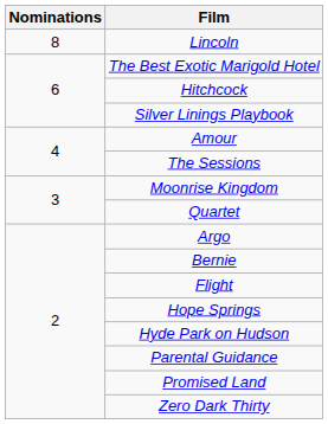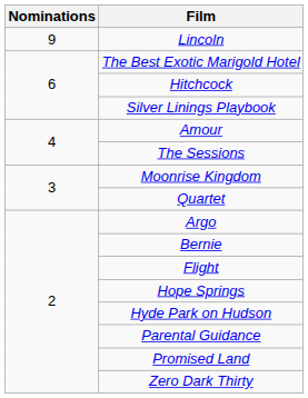 <table class="wikitable plainrowheaders" style="text-align:center;">
 <tr>
 <th scope="col" style="width:55px;">Nominations</th>
 <th scope="col" style="text-align:center;">Film</th>
 </tr>
 <tr>
-<td rowspan="1" scope="row" style="text-align:center">8</td>
+<td rowspan="1" scope="row" style="text-align:center">9</td>
 <td><em><a href='#'>Lincoln</a></em></td>
 </tr>
 <tr>
 <td scope=row rowspan=3 style="text-align:center;">6</td>
 <td><em><a href='#'>The Best Exotic Marigold Hotel</a></em></td>
 </tr>
 <tr>
 <td><em><a href='#'>Hitchcock</a></em></td>
 </tr>
 <tr>
 <td><em><a href='#'>Silver Linings Playbook</a></em></td>
 </tr>
 <tr>
 <td scope=row rowspan=2 style="text-align:center;">4</td>
 <td><em><a href='#'>Amour</a></em></td>
 </tr>
 <tr>
 <td><em><a href='#'>The Sessions</a></em></td>
 </tr>
 <tr>
 <td scope=row rowspan=2 style="text-align:center;">3</td>
 <td><em><a href='#'>Moonrise Kingdom</a></em></td>
 </tr>
 <tr>
 <td><em><a href='#'>Quartet</a></em></td>
 </tr>
 <tr>
 <td scope=row rowspan=8 style="text-align:center;">2</td>
 <td><em><a href='#'>Argo</a></em></td>
 </tr>
 <tr>
 <td><em><a href='#'>Bernie</a></em></td>
 </tr>
 <tr>
 <td><em><a href='#'>Flight</a></em></td>
 </tr>
 <tr>
 <td><em><a href='#'>Hope Springs</a></em></td>
 </tr>
 <tr>
 <td><em><a href='#'>Hyde Park on Hudson</a></em></td>
 </tr>
 <tr>
 <td><em><a href='#'>Parental Guidance</a></em></td>
 </tr>
 <tr>
 <td><em><a href='#'>Promised Land</a></em></td>
 </tr>
 <tr>
 <td><em><a href='#'>Zero Dark Thirty</a></em></td>
 </tr>
 </table>
